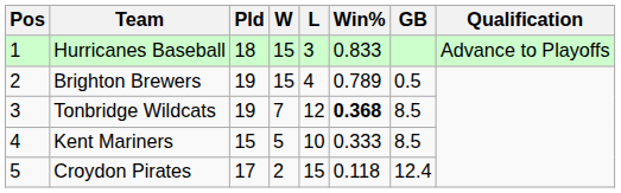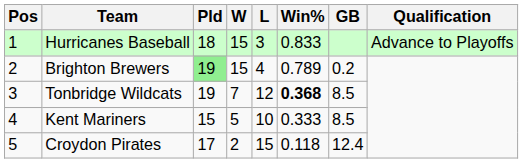 <table class="wikitable">
 <tr>
 <th>Pos</th>
 <th>Team</th>
 <th>Pld</th>
 <th>W</th>
 <th>L</th>
 <th>Win%</th>
 <th>GB</th>
 <th>Qualification</th>
 </tr>
 <tr style="background:#ccffcc;">
 <td>1</td>
 <td>Hurricanes Baseball</td>
 <td>18</td>
 <td>15</td>
 <td>3</td>
 <td>0.833</td>
 <td></td>
 <td>Advance to Playoffs</td>
 </tr>
 <tr>
 <td>2</td>
 <td>Brighton Brewers</td>
-<td>19</td>
+<td style="background: lightgreen;">19</td>
 <td>15</td>
 <td>4</td>
 <td>0.789</td>
-<td>0.5</td>
+<td>0.2</td>
 <td rowspan="4"></td>
 </tr>
 <tr>
 <td>3</td>
 <td>Tonbridge Wildcats</td>
 <td>19</td>
 <td>7</td>
 <td>12</td>
 <td><strong>0.368</strong></td>
 <td>8.5</td>
 </tr>
 <tr>
 <td>4</td>
 <td>Kent Mariners</td>
 <td>15</td>
 <td>5</td>
 <td>10</td>
 <td>0.333</td>
 <td>8.5</td>
 </tr>
 <tr>
 <td>5</td>
 <td>Croydon Pirates</td>
 <td>17</td>
 <td>2</td>
 <td>15</td>
 <td>0.118</td>
 <td>12.4</td>
 </tr>
 </table>
